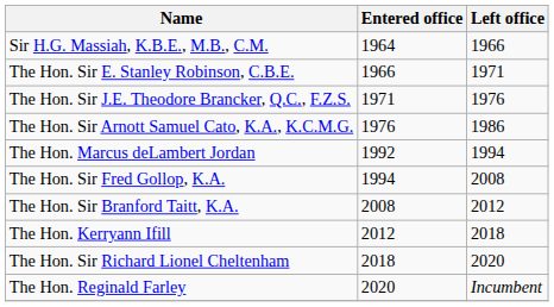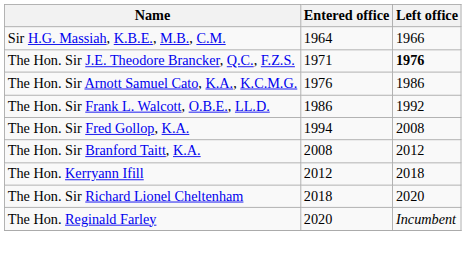 <table class="wikitable">
 <tr>
 <th>Name</th>
 <th>Entered office</th>
 <th>Left office</th>
 </tr>
 <tr>
 <td>Sir <a href='#'>H.G. Massiah</a>, <a href='#'>K.B.E.</a>, <a href='#'>M.B.</a>, <a href='#'>C.M.</a></td>
 <td>1964</td>
 <td>1966</td>
 </tr>
 <tr>
-<td>The Hon. Sir <a href='#'>E. Stanley Robinson</a>, <a href='#'>C.B.E.</a></td>
-<td>1966</td>
-<td>1971</td>
-</tr>
-<tr>
 <td>The Hon. Sir <a href='#'>J.E. Theodore Brancker</a>, <a href='#'>Q.C.</a>, <a href='#'>F.Z.S.</a></td>
 <td>1971</td>
-<td>1976</td>
+<td><strong>1976</strong></td>
 </tr>
 <tr>
 <td>The Hon. Sir <a href='#'>Arnott Samuel Cato</a>, <a href='#'>K.A.</a>, <a href='#'>K.C.M.G.</a></td>
 <td>1976</td>
 <td>1986</td>
 </tr>
 <tr>
-<td>The Hon. <a href='#'>Marcus deLambert Jordan</a></td>
+<td>The Hon. Sir <a href='#'>Frank L. Walcott</a>, <a href='#'>O.B.E.</a>, <a href='#'>LL.D.</a></td>
+<td>1986</td>
 <td>1992</td>
-<td>1994</td>
 </tr>
 <tr>
 <td>The Hon. Sir <a href='#'>Fred Gollop</a>, <a href='#'>K.A.</a></td>
 <td>1994</td>
 <td>2008</td>
 </tr>
 <tr>
 <td>The Hon. Sir <a href='#'>Branford Taitt</a>, <a href='#'>K.A.</a></td>
 <td>2008</td>
 <td>2012</td>
 </tr>
 <tr>
 <td>The Hon. <a href='#'>Kerryann Ifill</a></td>
 <td>2012</td>
 <td>2018</td>
 </tr>
 <tr>
 <td>The Hon. Sir <a href='#'>Richard Lionel Cheltenham</a></td>
 <td>2018</td>
 <td>2020</td>
 </tr>
 <tr>
 <td>The Hon. <a href='#'>Reginald Farley</a></td>
 <td>2020</td>
 <td><em>Incumbent</em></td>
 </tr>
 <tr>
 </tr>
 </table>
